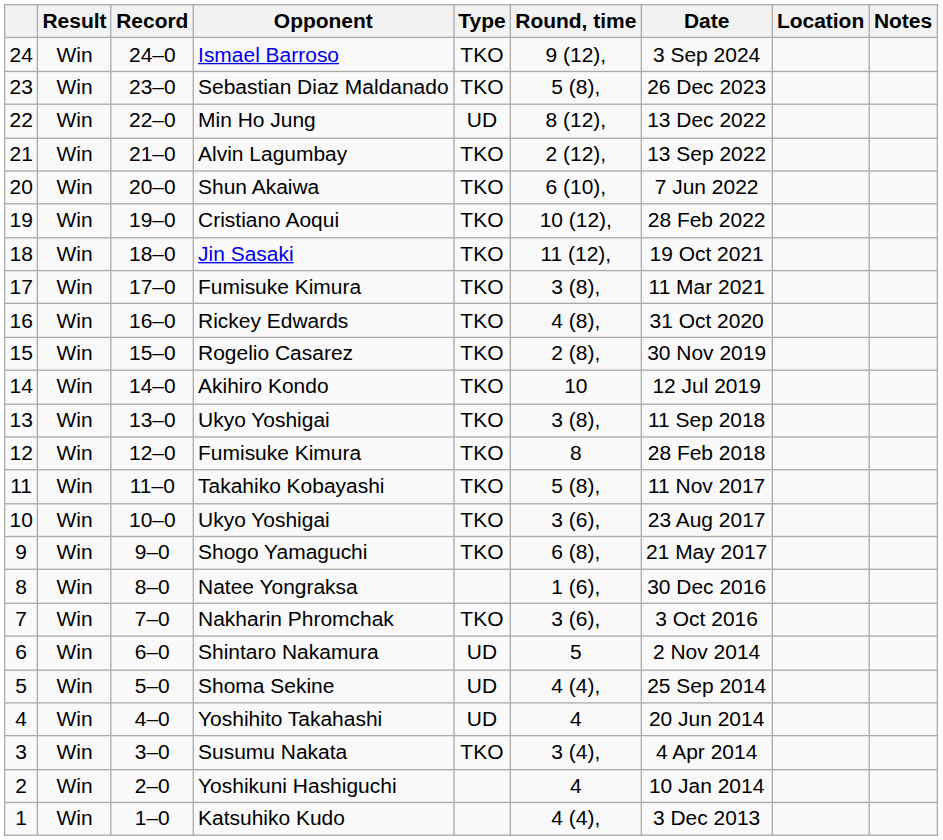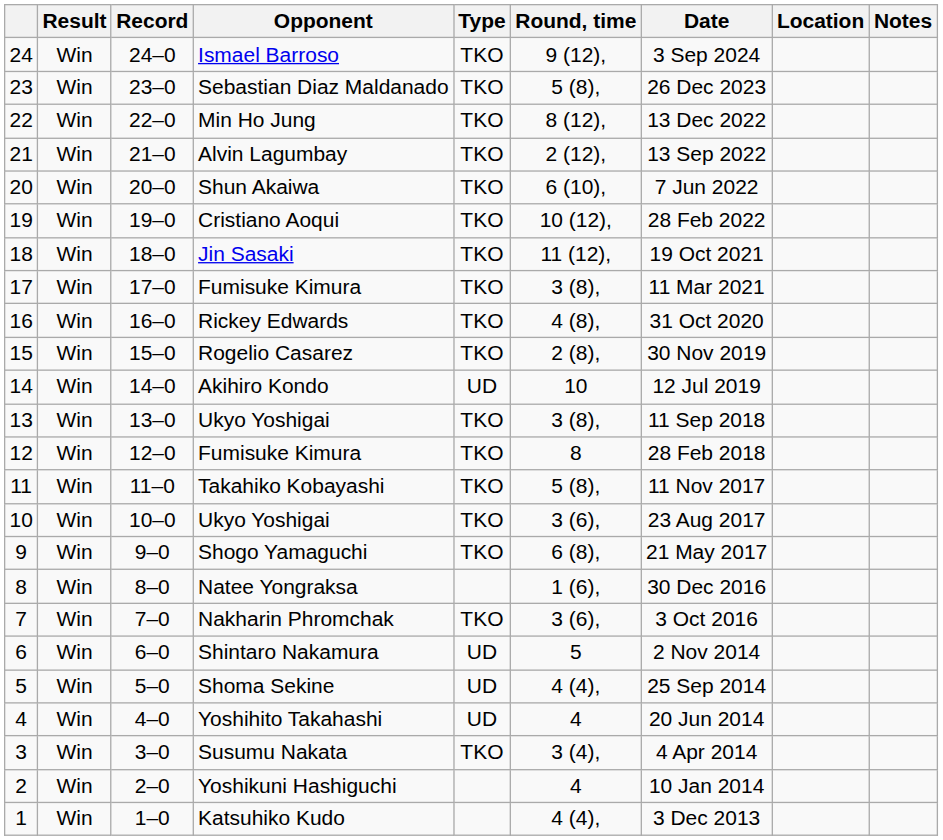 <table class="wikitable" style="text-align:center">
 <tr>
 <th></th>
 <th>Result</th>
 <th>Record</th>
 <th>Opponent</th>
 <th>Type</th>
 <th>Round, time</th>
 <th>Date</th>
 <th>Location</th>
 <th>Notes</th>
 </tr>
 <tr>
 <td>24</td>
 <td>Win</td>
 <td>24–0</td>
 <td style="text-align:left;"><a href='#'>Ismael Barroso</a></td>
 <td>TKO</td>
 <td>9 (12), </td>
 <td>3 Sep 2024</td>
 <td style="text-align:left;"></td>
 <td></td>
 </tr>
 <tr>
 <td>23</td>
 <td>Win</td>
 <td>23–0</td>
 <td align="left">Sebastian Diaz Maldanado</td>
 <td>TKO</td>
 <td>5 (8), </td>
 <td>26 Dec 2023</td>
 <td align="left"></td>
 <td></td>
 </tr>
 <tr>
 <td>22</td>
 <td>Win</td>
 <td>22–0</td>
 <td align="left">Min Ho Jung</td>
-<td>UD</td>
+<td>TKO</td>
 <td>8 (12), </td>
 <td>13 Dec 2022</td>
 <td align="left"></td>
 <td align="left"></td>
 </tr>
 <tr>
 <td>21</td>
 <td>Win</td>
 <td>21–0</td>
 <td align="left">Alvin Lagumbay</td>
 <td>TKO</td>
 <td>2 (12), </td>
 <td>13 Sep 2022</td>
 <td align="left"></td>
 <td align="left"></td>
 </tr>
 <tr>
 <td>20</td>
 <td>Win</td>
 <td>20–0</td>
 <td align="left">Shun Akaiwa</td>
 <td>TKO</td>
 <td>6 (10), </td>
 <td>7 Jun 2022</td>
 <td align="left"></td>
 <td align="left"></td>
 </tr>
 <tr>
 <td>19</td>
 <td>Win</td>
 <td>19–0</td>
 <td align="left">Cristiano Aoqui</td>
 <td>TKO</td>
 <td>10 (12), </td>
 <td>28 Feb 2022</td>
 <td align="left"></td>
 <td align="left"></td>
 </tr>
 <tr>
 <td>18</td>
 <td>Win</td>
 <td>18–0</td>
 <td align="left"><a href='#'>Jin Sasaki</a></td>
 <td>TKO</td>
 <td>11 (12), </td>
 <td>19 Oct 2021</td>
 <td align="left"></td>
 <td align="left"></td>
 </tr>
 <tr>
 <td>17</td>
 <td>Win</td>
 <td>17–0</td>
 <td align="left">Fumisuke Kimura</td>
 <td>TKO</td>
 <td>3 (8), </td>
 <td>11 Mar 2021</td>
 <td align="left"></td>
 <td></td>
 </tr>
 <tr>
 <td>16</td>
 <td>Win</td>
 <td>16–0</td>
 <td align="left">Rickey Edwards</td>
 <td>TKO</td>
 <td>4 (8), </td>
 <td>31 Oct 2020</td>
 <td align="left"></td>
 <td></td>
 </tr>
 <tr>
 <td>15</td>
 <td>Win</td>
 <td>15–0</td>
 <td align="left">Rogelio Casarez</td>
 <td>TKO</td>
 <td>2 (8), </td>
 <td>30 Nov 2019</td>
 <td align="left"></td>
 <td></td>
 </tr>
 <tr>
 <td>14</td>
 <td>Win</td>
 <td>14–0</td>
 <td align="left">Akihiro Kondo</td>
-<td>TKO</td>
+<td>UD</td>
 <td>10</td>
 <td>12 Jul 2019</td>
 <td align="left"></td>
 <td></td>
 </tr>
 <tr>
 <td>13</td>
 <td>Win</td>
 <td>13–0</td>
 <td align="left">Ukyo Yoshigai</td>
 <td>TKO</td>
 <td>3 (8), </td>
 <td>11 Sep 2018</td>
 <td align="left"></td>
 <td align="left"></td>
 </tr>
 <tr>
 <td>12</td>
 <td>Win</td>
 <td>12–0</td>
 <td align="left">Fumisuke Kimura</td>
 <td>TKO</td>
 <td>8</td>
 <td>28 Feb 2018</td>
 <td align="left"></td>
 <td></td>
 </tr>
 <tr>
 <td>11</td>
 <td>Win</td>
 <td>11–0</td>
 <td align="left">Takahiko Kobayashi</td>
 <td>TKO</td>
 <td>5 (8), </td>
 <td>11 Nov 2017</td>
 <td align="left"></td>
 <td></td>
 </tr>
 <tr>
 <td>10</td>
 <td>Win</td>
 <td>10–0</td>
 <td align="left">Ukyo Yoshigai</td>
 <td>TKO</td>
 <td>3 (6), </td>
 <td>23 Aug 2017</td>
 <td align="left"></td>
 <td></td>
 </tr>
 <tr>
 <td>9</td>
 <td>Win</td>
 <td>9–0</td>
 <td align="left">Shogo Yamaguchi</td>
 <td>TKO</td>
 <td>6 (8), </td>
 <td>21 May 2017</td>
 <td align="left"></td>
 <td align="left"></td>
 </tr>
 <tr>
 <td>8</td>
 <td>Win</td>
 <td>8–0</td>
 <td align="left">Natee Yongraksa</td>
 <td></td>
 <td>1 (6), </td>
 <td>30 Dec 2016</td>
 <td align="left"></td>
 <td align="left"></td>
 </tr>
 <tr>
 <td>7</td>
 <td>Win</td>
 <td>7–0</td>
 <td align="left">Nakharin Phromchak</td>
 <td>TKO</td>
 <td>3 (6), </td>
 <td>3 Oct 2016</td>
 <td align="left"></td>
 <td></td>
 </tr>
 <tr>
 <td>6</td>
 <td>Win</td>
 <td>6–0</td>
 <td align="left">Shintaro Nakamura</td>
 <td>UD</td>
 <td>5</td>
 <td>2 Nov 2014</td>
 <td align="left"></td>
 <td></td>
 </tr>
 <tr>
 <td>5</td>
 <td>Win</td>
 <td>5–0</td>
 <td align="left">Shoma Sekine</td>
 <td>UD</td>
 <td>4 (4), </td>
 <td>25 Sep 2014</td>
 <td align="left"></td>
 <td></td>
 </tr>
 <tr>
 <td>4</td>
 <td>Win</td>
 <td>4–0</td>
 <td align="left">Yoshihito Takahashi</td>
 <td>UD</td>
 <td>4</td>
 <td>20 Jun 2014</td>
 <td align="left"></td>
 <td></td>
 </tr>
 <tr>
 <td>3</td>
 <td>Win</td>
 <td>3–0</td>
 <td align="left">Susumu Nakata</td>
 <td>TKO</td>
 <td>3 (4), </td>
 <td>4 Apr 2014</td>
 <td align="left"></td>
 <td></td>
 </tr>
 <tr>
 <td>2</td>
 <td>Win</td>
 <td>2–0</td>
 <td align="left">Yoshikuni Hashiguchi</td>
 <td></td>
 <td>4</td>
 <td>10 Jan 2014</td>
 <td align="left"></td>
 <td></td>
 </tr>
 <tr>
 <td>1</td>
 <td>Win</td>
 <td>1–0</td>
 <td align="left">Katsuhiko Kudo</td>
 <td></td>
 <td>4 (4), </td>
 <td>3 Dec 2013</td>
 <td align="left"></td>
 <td></td>
 </tr>
 </table>
